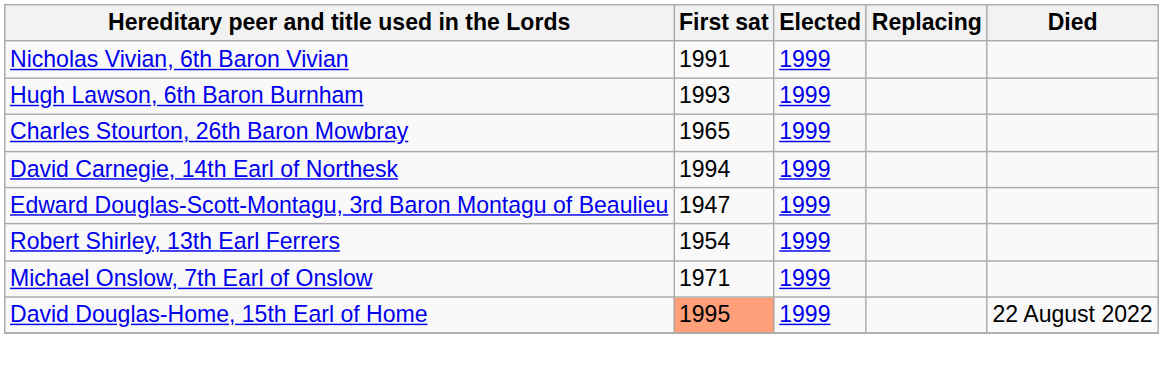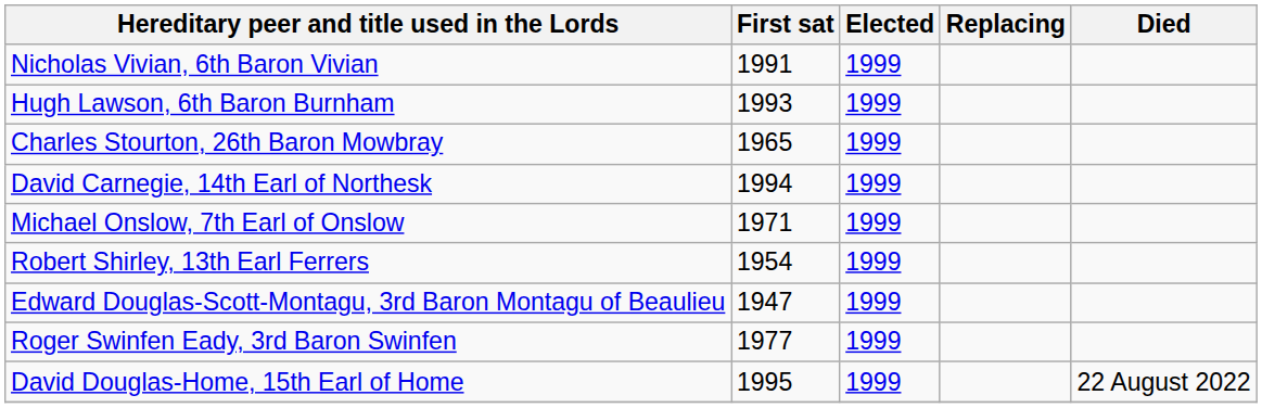 <table class="sortable wikitable">
 <tr>
 <th>Hereditary peer and title used in the Lords</th>
 <th>First sat</th>
 <th>Elected</th>
 <th>Replacing</th>
 <th>Died</th>
 </tr>
 <tr>
 <td><a href='#'>Nicholas Vivian, 6th Baron Vivian</a></td>
 <td>1991</td>
 <td><a href='#'>1999</a></td>
 <td></td>
 <td></td>
 </tr>
 <tr>
 <td><a href='#'>Hugh Lawson, 6th Baron Burnham</a></td>
 <td>1993</td>
 <td><a href='#'>1999</a></td>
 <td></td>
 <td></td>
 </tr>
 <tr>
 <td><a href='#'>Charles Stourton, 26th Baron Mowbray</a></td>
 <td>1965</td>
 <td><a href='#'>1999</a></td>
 <td></td>
 <td></td>
 </tr>
 <tr>
 <td><a href='#'>David Carnegie, 14th Earl of Northesk</a></td>
 <td>1994</td>
 <td><a href='#'>1999</a></td>
 <td></td>
 <td></td>
 </tr>
 <tr>
-<td><a href='#'>Edward Douglas-Scott-Montagu, 3rd Baron Montagu of Beaulieu</a></td>
-<td>1947</td>
+<td><a href='#'>Michael Onslow, 7th Earl of Onslow</a></td>
+<td>1971</td>
 <td><a href='#'>1999</a></td>
 <td></td>
 <td></td>
 </tr>
 <tr>
 <td><a href='#'>Robert Shirley, 13th Earl Ferrers</a></td>
 <td>1954</td>
 <td><a href='#'>1999</a></td>
 <td></td>
 <td></td>
 </tr>
 <tr>
-<td><a href='#'>Michael Onslow, 7th Earl of Onslow</a></td>
-<td>1971</td>
+<td><a href='#'>Edward Douglas-Scott-Montagu, 3rd Baron Montagu of Beaulieu</a></td>
+<td>1947</td>
+<td><a href='#'>1999</a></td>
+<td></td>
+<td></td>
+</tr>
+<tr>
+<td><a href='#'>Roger Swinfen Eady, 3rd Baron Swinfen</a></td>
+<td>1977</td>
 <td><a href='#'>1999</a></td>
 <td></td>
 <td></td>
 </tr>
 <tr>
 <td><a href='#'>David Douglas-Home, 15th Earl of Home</a></td>
-<td style="background: lightsalmon;">1995</td>
+<td>1995</td>
 <td><a href='#'>1999</a></td>
 <td></td>
 <td>22 August 2022</td>
 </tr>
 <tr>
 </tr>
 </table>
